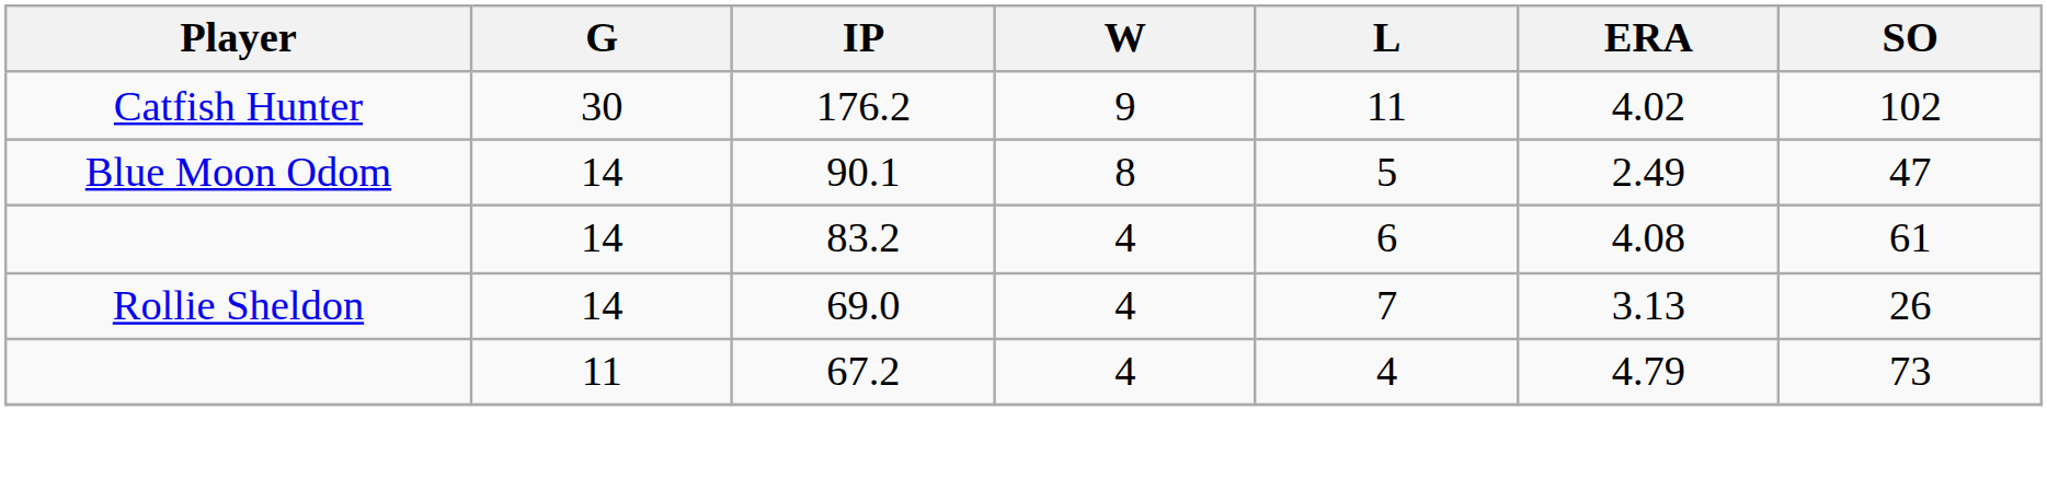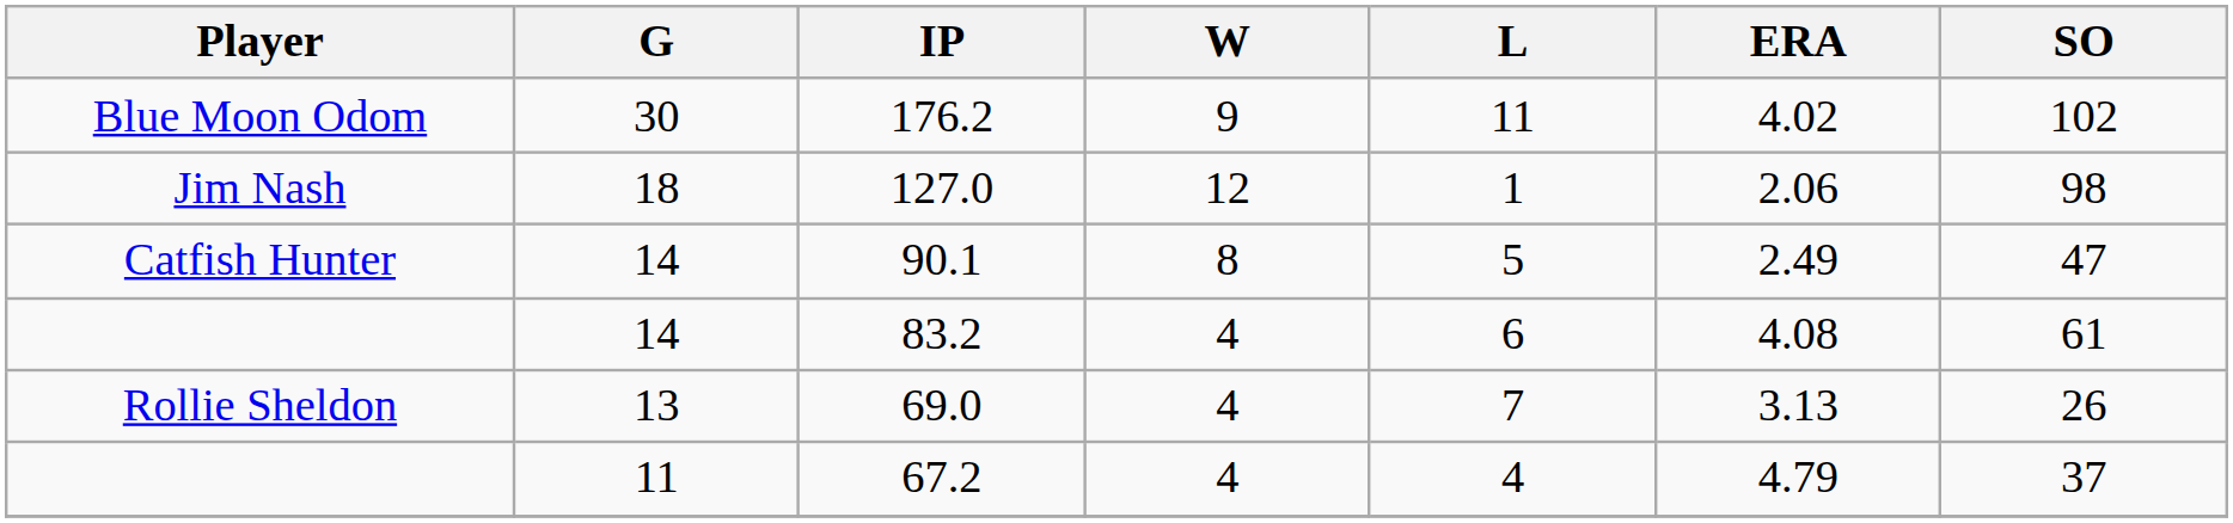 <table class="wikitable sortable">
 <tr>
 <th bgcolor="#DDDDFF" width="16%">Player</th>
 <th bgcolor="#DDDDFF" width="9%">G</th>
 <th bgcolor="#DDDDFF" width="9%">IP</th>
 <th bgcolor="#DDDDFF" width="9%">W</th>
 <th bgcolor="#DDDDFF" width="9%">L</th>
 <th bgcolor="#DDDDFF" width="9%">ERA</th>
 <th bgcolor="#DDDDFF" width="9%">SO</th>
 </tr>
 <tr align="center">
-<td><a href='#'>Catfish Hunter</a></td>
+<td><a href='#'>Blue Moon Odom</a></td>
 <td>30</td>
 <td>176.2</td>
 <td>9</td>
 <td>11</td>
 <td>4.02</td>
 <td>102</td>
 </tr>
 <tr align="center">
-<td><a href='#'>Blue Moon Odom</a></td>
+<td><a href='#'>Jim Nash</a></td>
+<td>18</td>
+<td>127.0</td>
+<td>12</td>
+<td>1</td>
+<td>2.06</td>
+<td>98</td>
+</tr>
+<tr align="center">
+<td><a href='#'>Catfish Hunter</a></td>
 <td>14</td>
 <td>90.1</td>
 <td>8</td>
 <td>5</td>
 <td>2.49</td>
 <td>47</td>
 </tr>
 <tr align="center">
 <td></td>
 <td>14</td>
 <td>83.2</td>
 <td>4</td>
 <td>6</td>
 <td>4.08</td>
 <td>61</td>
 </tr>
 <tr align="center">
 <td><a href='#'>Rollie Sheldon</a></td>
-<td>14</td>
+<td>13</td>
 <td>69.0</td>
 <td>4</td>
 <td>7</td>
 <td>3.13</td>
 <td>26</td>
 </tr>
 <tr align="center">
 <td></td>
 <td>11</td>
 <td>67.2</td>
 <td>4</td>
 <td>4</td>
 <td>4.79</td>
-<td>73</td>
+<td>37</td>
 </tr>
 <tr align="center">
 </tr>
 </table>
